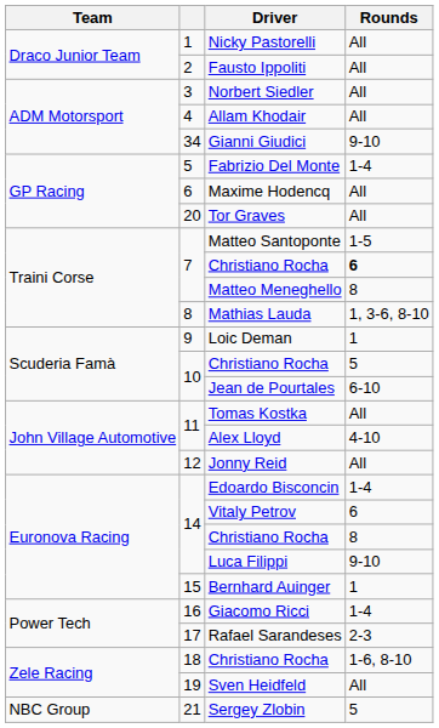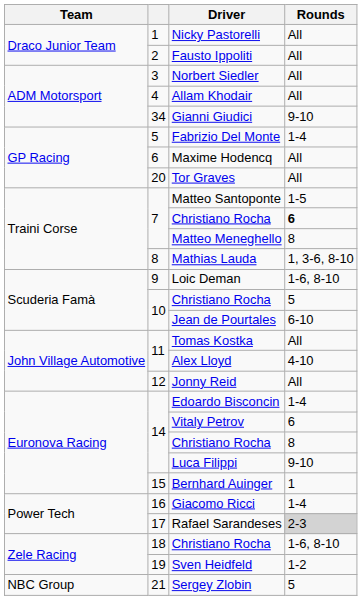 <table class="wikitable" style="font-size:85%">
 <tr>
 <th>Team</th>
 <th></th>
 <th>Driver</th>
 <th>Rounds</th>
 </tr>
 <tr>
 <td rowspan=2> <a href='#'>Draco Junior Team</a></td>
 <td>1</td>
 <td> <a href='#'>Nicky Pastorelli</a></td>
 <td>All</td>
 </tr>
 <tr>
 <td>2</td>
 <td> <a href='#'>Fausto Ippoliti</a></td>
 <td>All</td>
 </tr>
 <tr>
 <td rowspan=3> <a href='#'>ADM Motorsport</a></td>
 <td>3</td>
 <td> <a href='#'>Norbert Siedler</a></td>
 <td>All</td>
 </tr>
 <tr>
 <td>4</td>
 <td> <a href='#'>Allam Khodair</a></td>
 <td>All</td>
 </tr>
 <tr>
 <td>34</td>
 <td> <a href='#'>Gianni Giudici</a></td>
 <td>9-10</td>
 </tr>
 <tr>
 <td rowspan=3> <a href='#'>GP Racing</a></td>
 <td>5</td>
 <td> <a href='#'>Fabrizio Del Monte</a></td>
 <td>1-4</td>
 </tr>
 <tr>
 <td>6</td>
 <td> Maxime Hodencq</td>
 <td>All</td>
 </tr>
 <tr>
 <td>20</td>
 <td> <a href='#'>Tor Graves</a></td>
 <td>All</td>
 </tr>
 <tr>
 <td rowspan=4> Traini Corse</td>
 <td rowspan="3">7</td>
 <td> Matteo Santoponte</td>
 <td>1-5</td>
 </tr>
 <tr>
 <td> <a href='#'>Christiano Rocha</a></td>
 <td><strong>6</strong></td>
 </tr>
 <tr>
 <td nowrap> <a href='#'>Matteo Meneghello</a></td>
 <td>8</td>
 </tr>
 <tr>
 <td>8</td>
 <td> <a href='#'>Mathias Lauda</a></td>
 <td>1, 3-6, 8-10</td>
 </tr>
 <tr>
 <td rowspan=3> Scuderia Famà</td>
 <td>9</td>
 <td> Loic Deman</td>
-<td>1</td>
+<td>1-6, 8-10</td>
 </tr>
 <tr>
 <td rowspan="2">10</td>
 <td> <a href='#'>Christiano Rocha</a></td>
 <td>5</td>
 </tr>
 <tr>
 <td> <a href='#'>Jean de Pourtales</a></td>
 <td>6-10</td>
 </tr>
 <tr>
 <td rowspan=3 nowrap> <a href='#'>John Village Automotive</a></td>
 <td rowspan="2">11</td>
 <td> <a href='#'>Tomas Kostka</a></td>
 <td>All</td>
 </tr>
 <tr>
 <td> <a href='#'>Alex Lloyd</a></td>
 <td>4-10</td>
 </tr>
 <tr>
 <td>12</td>
 <td> <a href='#'>Jonny Reid</a></td>
 <td>All</td>
 </tr>
 <tr>
 <td rowspan=5> <a href='#'>Euronova Racing</a></td>
 <td rowspan=4>14</td>
 <td> <a href='#'>Edoardo Bisconcin</a></td>
 <td>1-4</td>
 </tr>
 <tr>
 <td> <a href='#'>Vitaly Petrov</a></td>
 <td>6</td>
 </tr>
 <tr>
 <td> <a href='#'>Christiano Rocha</a></td>
 <td>8</td>
 </tr>
 <tr>
 <td> <a href='#'>Luca Filippi</a></td>
 <td>9-10</td>
 </tr>
 <tr>
 <td>15</td>
 <td> <a href='#'>Bernhard Auinger</a></td>
 <td>1</td>
 </tr>
 <tr>
 <td rowspan=2> Power Tech</td>
 <td>16</td>
 <td> <a href='#'>Giacomo Ricci</a></td>
 <td>1-4</td>
 </tr>
 <tr>
 <td>17</td>
 <td> Rafael Sarandeses</td>
-<td>2-3</td>
+<td style="background: lightgrey;">2-3</td>
 </tr>
 <tr>
 <td rowspan=2> <a href='#'>Zele Racing</a></td>
 <td>18</td>
 <td> <a href='#'>Christiano Rocha</a></td>
 <td>1-6, 8-10</td>
 </tr>
 <tr>
 <td>19</td>
 <td> <a href='#'>Sven Heidfeld</a></td>
-<td>All</td>
+<td>1-2</td>
 </tr>
 <tr>
 <td> NBC Group</td>
 <td>21</td>
 <td> <a href='#'>Sergey Zlobin</a></td>
 <td>5</td>
 </tr>
 </table>
